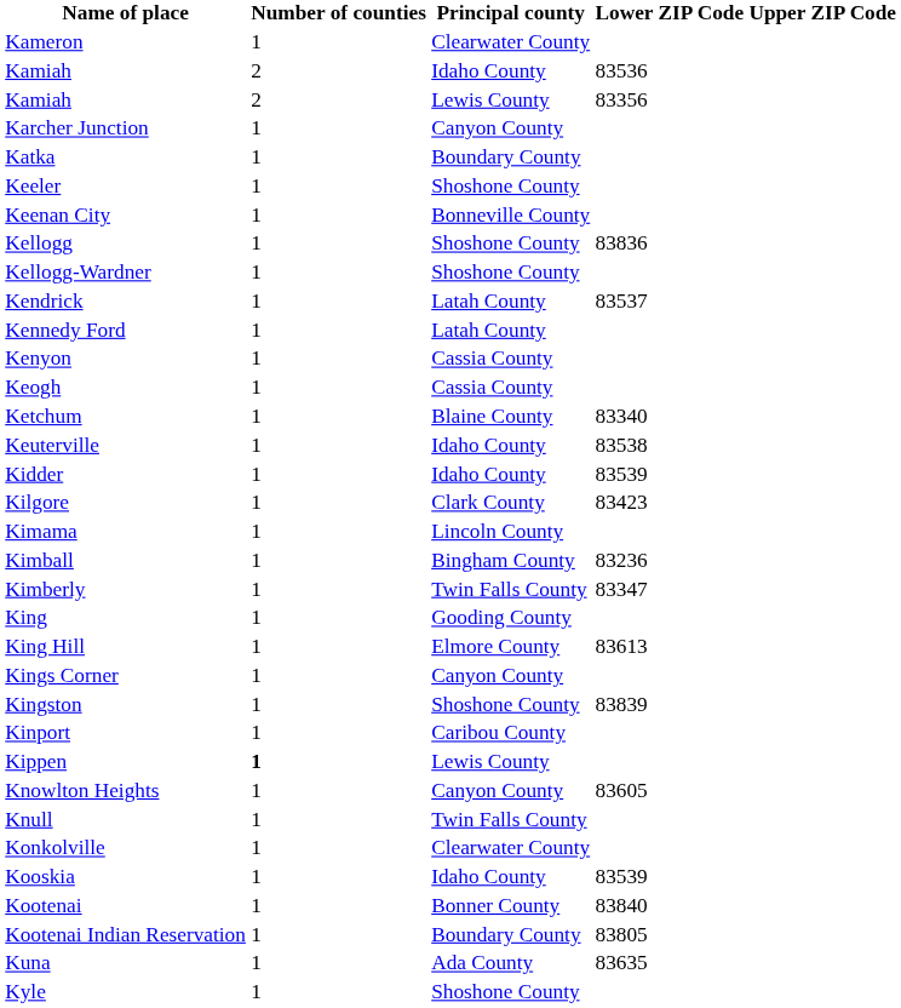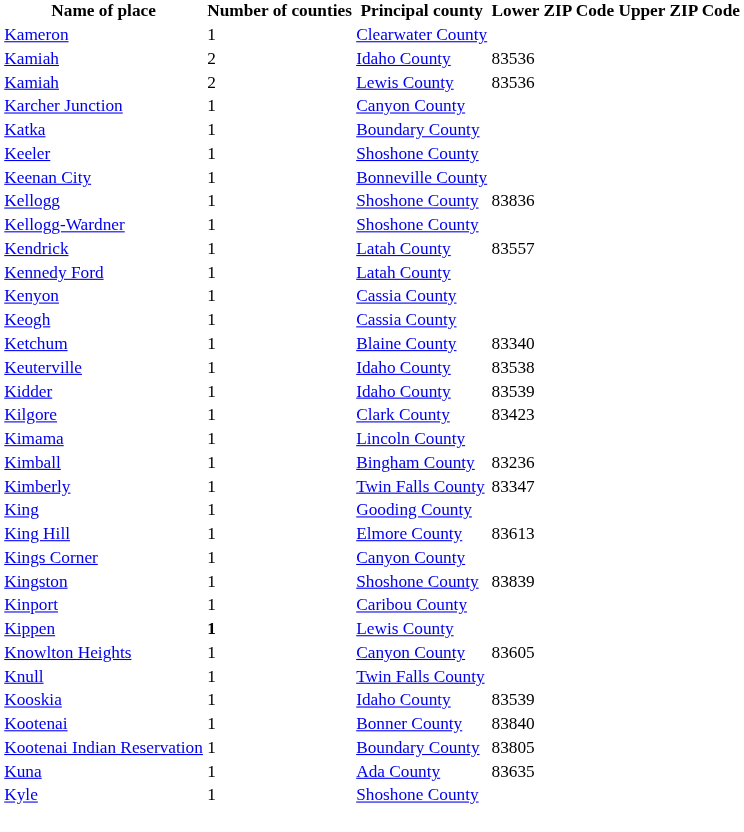 <table>
 <tr>
 <th>Name of place</th>
 <th>Number of counties</th>
 <th>Principal county</th>
 <th>Lower ZIP Code</th>
 <th>Upper ZIP Code</th>
 </tr>
 <tr --->
 <td><a href='#'>Kameron</a></td>
 <td>1</td>
 <td><a href='#'>Clearwater County</a></td>
 <td> </td>
 <td> </td>
 </tr>
 <tr --->
 <td><a href='#'>Kamiah</a></td>
 <td>2</td>
 <td><a href='#'>Idaho County</a></td>
 <td>83536</td>
 <td> </td>
 </tr>
 <tr --->
 <td><a href='#'>Kamiah</a></td>
 <td>2</td>
 <td><a href='#'>Lewis County</a></td>
-<td>83356</td>
+<td>83536</td>
 <td> </td>
 </tr>
 <tr --->
 <td><a href='#'>Karcher Junction</a></td>
 <td>1</td>
 <td><a href='#'>Canyon County</a></td>
 <td> </td>
 <td> </td>
 </tr>
 <tr --->
 <td><a href='#'>Katka</a></td>
 <td>1</td>
 <td><a href='#'>Boundary County</a></td>
 <td> </td>
 <td> </td>
 </tr>
 <tr --->
 <td><a href='#'>Keeler</a></td>
 <td>1</td>
 <td><a href='#'>Shoshone County</a></td>
 <td> </td>
 <td> </td>
 </tr>
 <tr --->
 <td><a href='#'>Keenan City</a></td>
 <td>1</td>
 <td><a href='#'>Bonneville County</a></td>
 <td> </td>
 <td> </td>
 </tr>
 <tr --->
 <td><a href='#'>Kellogg</a></td>
 <td>1</td>
 <td><a href='#'>Shoshone County</a></td>
 <td>83836</td>
 <td> </td>
 </tr>
 <tr --->
 <td><a href='#'>Kellogg-Wardner</a></td>
 <td>1</td>
 <td><a href='#'>Shoshone County</a></td>
 <td> </td>
 <td> </td>
 </tr>
 <tr --->
 <td><a href='#'>Kendrick</a></td>
 <td>1</td>
 <td><a href='#'>Latah County</a></td>
-<td>83537</td>
+<td>83557</td>
 <td> </td>
 </tr>
 <tr --->
 <td><a href='#'>Kennedy Ford</a></td>
 <td>1</td>
 <td><a href='#'>Latah County</a></td>
 <td> </td>
 <td> </td>
 </tr>
 <tr --->
 <td><a href='#'>Kenyon</a></td>
 <td>1</td>
 <td><a href='#'>Cassia County</a></td>
 <td> </td>
 <td> </td>
 </tr>
 <tr --->
 <td><a href='#'>Keogh</a></td>
 <td>1</td>
 <td><a href='#'>Cassia County</a></td>
 <td> </td>
 <td> </td>
 </tr>
 <tr --->
 <td><a href='#'>Ketchum</a></td>
 <td>1</td>
 <td><a href='#'>Blaine County</a></td>
 <td>83340</td>
 <td> </td>
 </tr>
 <tr --->
 <td><a href='#'>Keuterville</a></td>
 <td>1</td>
 <td><a href='#'>Idaho County</a></td>
 <td>83538</td>
 <td> </td>
 </tr>
 <tr --->
 <td><a href='#'>Kidder</a></td>
 <td>1</td>
 <td><a href='#'>Idaho County</a></td>
 <td>83539</td>
 <td> </td>
 </tr>
 <tr --->
 <td><a href='#'>Kilgore</a></td>
 <td>1</td>
 <td><a href='#'>Clark County</a></td>
 <td>83423</td>
 <td> </td>
 </tr>
 <tr --->
 <td><a href='#'>Kimama</a></td>
 <td>1</td>
 <td><a href='#'>Lincoln County</a></td>
 <td> </td>
 <td> </td>
 </tr>
 <tr --->
 <td><a href='#'>Kimball</a></td>
 <td>1</td>
 <td><a href='#'>Bingham County</a></td>
 <td>83236</td>
 <td> </td>
 </tr>
 <tr --->
 <td><a href='#'>Kimberly</a></td>
 <td>1</td>
 <td><a href='#'>Twin Falls County</a></td>
 <td>83347</td>
 <td> </td>
 </tr>
 <tr --->
 <td><a href='#'>King</a></td>
 <td>1</td>
 <td><a href='#'>Gooding County</a></td>
 <td> </td>
 <td> </td>
 </tr>
 <tr --->
 <td><a href='#'>King Hill</a></td>
 <td>1</td>
 <td><a href='#'>Elmore County</a></td>
 <td>83613</td>
 <td> </td>
 </tr>
 <tr --->
 <td><a href='#'>Kings Corner</a></td>
 <td>1</td>
 <td><a href='#'>Canyon County</a></td>
 <td> </td>
 <td> </td>
 </tr>
 <tr --->
 <td><a href='#'>Kingston</a></td>
 <td>1</td>
 <td><a href='#'>Shoshone County</a></td>
 <td>83839</td>
 <td> </td>
 </tr>
 <tr --->
 <td><a href='#'>Kinport</a></td>
 <td>1</td>
 <td><a href='#'>Caribou County</a></td>
 <td> </td>
 <td> </td>
 </tr>
 <tr --->
 <td><a href='#'>Kippen</a></td>
 <td><strong>1</strong></td>
 <td><a href='#'>Lewis County</a></td>
 <td> </td>
 <td> </td>
 </tr>
 <tr --->
 <td><a href='#'>Knowlton Heights</a></td>
 <td>1</td>
 <td><a href='#'>Canyon County</a></td>
 <td>83605</td>
 <td> </td>
 </tr>
 <tr --->
 <td><a href='#'>Knull</a></td>
 <td>1</td>
 <td><a href='#'>Twin Falls County</a></td>
 <td> </td>
 <td> </td>
 </tr>
 <tr --->
-<td><a href='#'>Konkolville</a></td>
-<td>1</td>
-<td><a href='#'>Clearwater County</a></td>
-<td> </td>
-<td> </td>
-</tr>
-<tr --->
 <td><a href='#'>Kooskia</a></td>
 <td>1</td>
 <td><a href='#'>Idaho County</a></td>
 <td>83539</td>
 <td> </td>
 </tr>
 <tr --->
 <td><a href='#'>Kootenai</a></td>
 <td>1</td>
 <td><a href='#'>Bonner County</a></td>
 <td>83840</td>
 <td> </td>
 </tr>
 <tr --->
 <td><a href='#'>Kootenai Indian Reservation</a></td>
 <td>1</td>
 <td><a href='#'>Boundary County</a></td>
 <td>83805</td>
 <td> </td>
 </tr>
 <tr --->
 <td><a href='#'>Kuna</a></td>
 <td>1</td>
 <td><a href='#'>Ada County</a></td>
 <td>83635</td>
 <td> </td>
 </tr>
 <tr --->
 <td><a href='#'>Kyle</a></td>
 <td>1</td>
 <td><a href='#'>Shoshone County</a></td>
 <td> </td>
 <td> </td>
 </tr>
 <tr --->
 </tr>
 </table>
